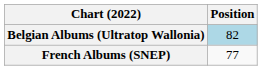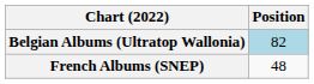 <table class="wikitable sortable plainrowheaders" style="text-align:center">
 <tr>
 <th scope="col">Chart (2022)</th>
 <th scope="col">Position</th>
 </tr>
 <tr>
 <th scope="row">Belgian Albums (Ultratop Wallonia)</th>
 <td style="background: lightblue;">82</td>
 </tr>
 <tr>
 <th scope="row">French Albums (SNEP)</th>
-<td>77</td>
+<td>48</td>
 </tr>
 </table>
